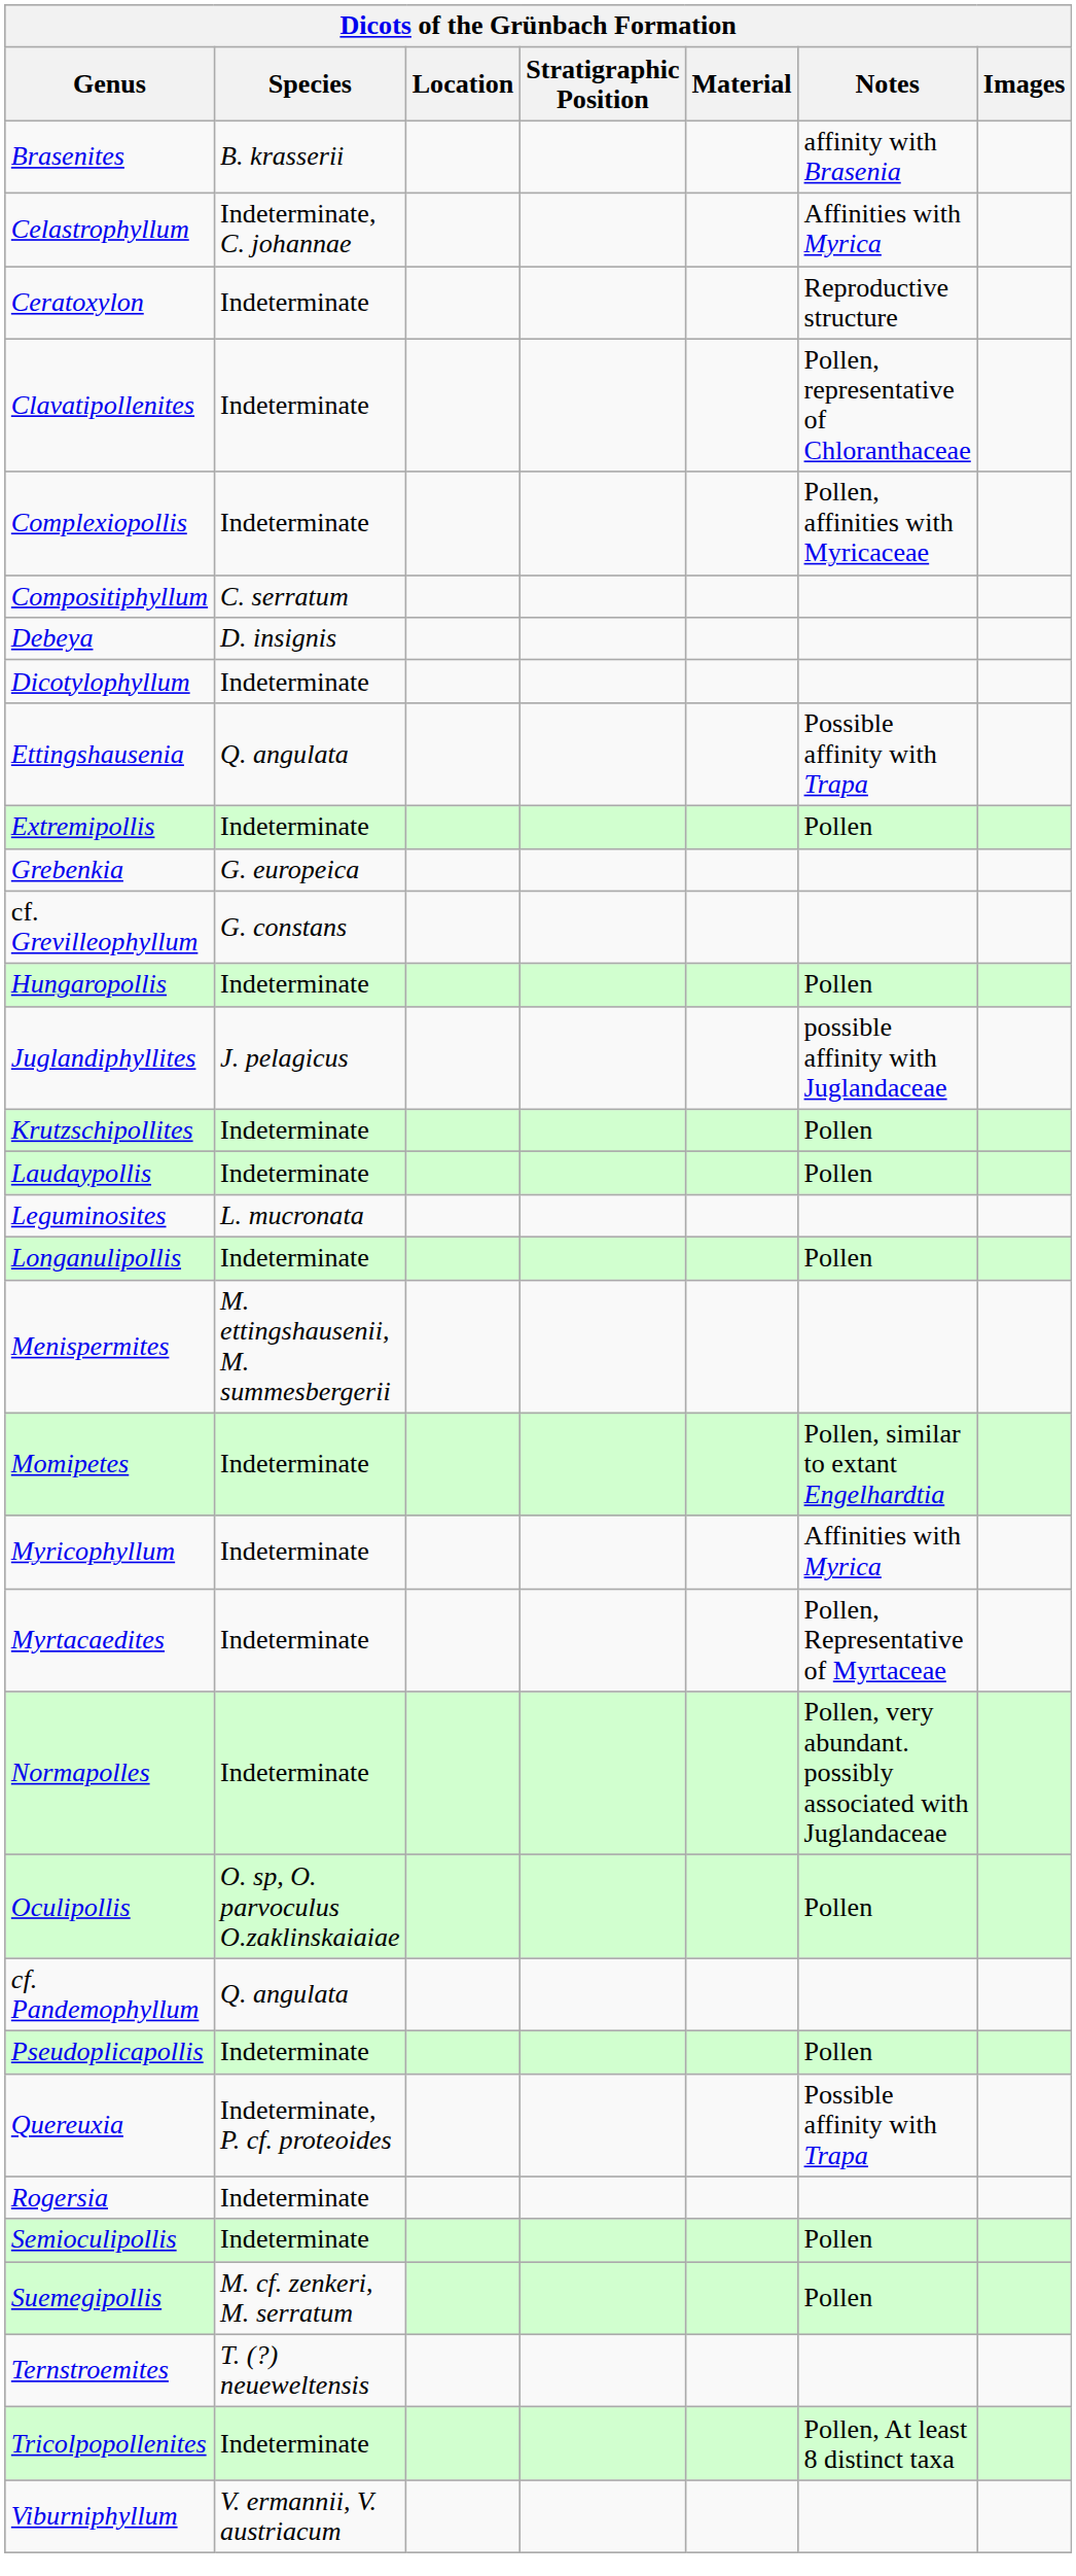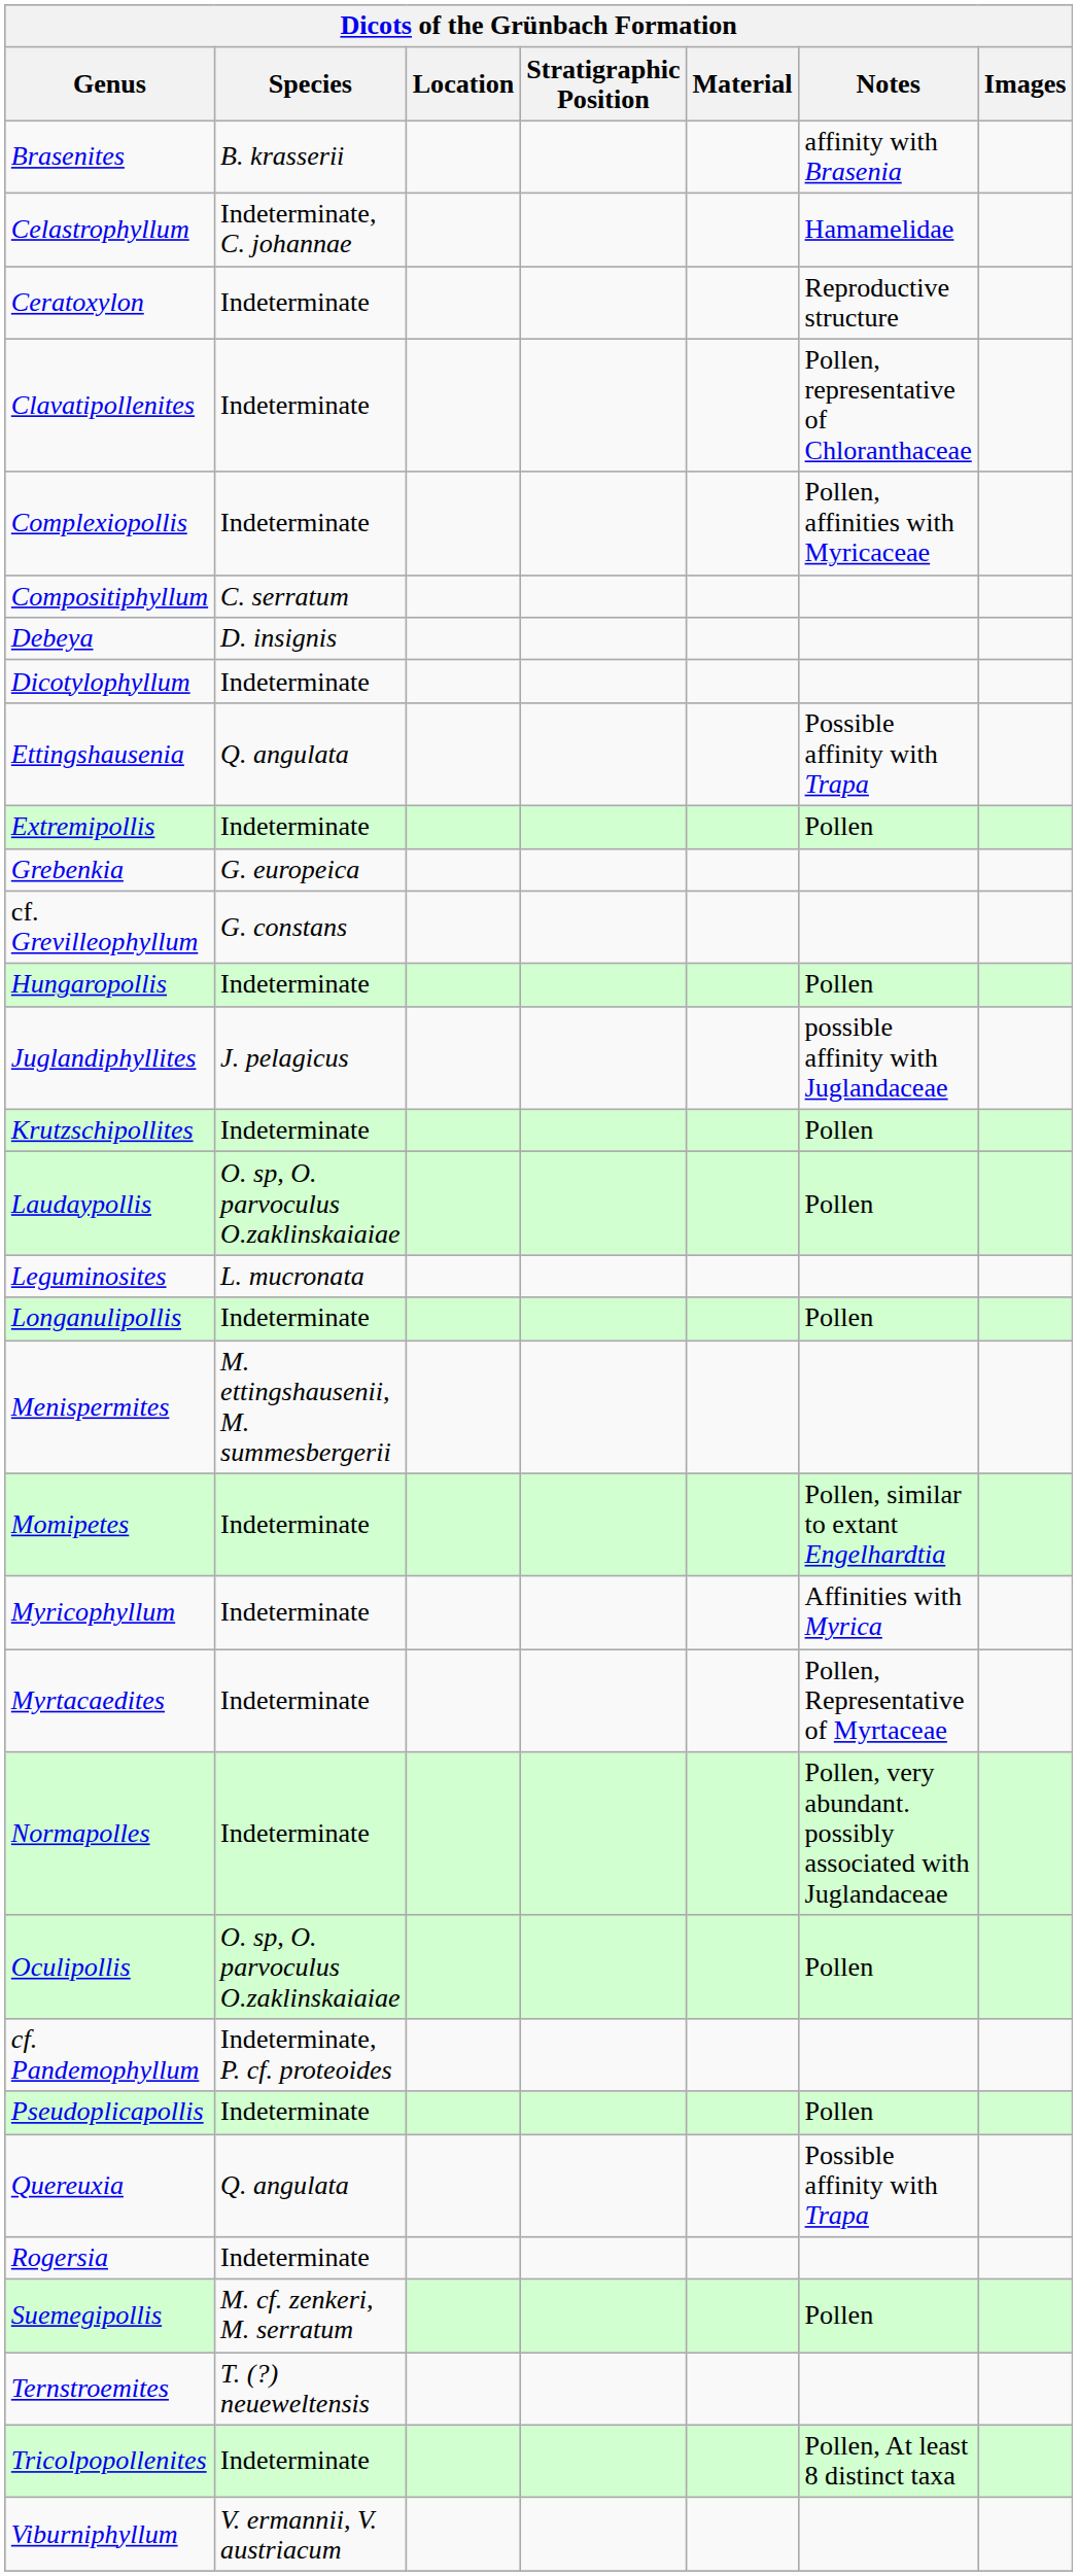 <table class="wikitable" style="margin:auto; width:100%;">
 <tr>
 <th colspan="7" style="text-align:center;"><strong><a href='#'>Dicots</a> of the Grünbach Formation</strong></th>
 </tr>
 <tr>
 <th>Genus</th>
 <th>Species</th>
 <th>Location</th>
 <th>Stratigraphic Position</th>
 <th>Material</th>
 <th>Notes</th>
 <th>Images</th>
 </tr>
 <tr>
 <td><em><a href='#'>Brasenites</a></em></td>
 <td><em>B. krasserii</em></td>
 <td></td>
 <td></td>
 <td></td>
 <td>affinity with <em><a href='#'>Brasenia</a></em></td>
 <td></td>
 </tr>
 <tr>
 <td><em><a href='#'>Celastrophyllum</a></em></td>
 <td>Indeterminate, <em>C. johannae</em></td>
 <td></td>
 <td></td>
 <td></td>
-<td>Affinities with <em><a href='#'>Myrica</a></em></td>
+<td><a href='#'>Hamamelidae</a></td>
 <td></td>
 </tr>
 <tr>
 <td><em><a href='#'>Ceratoxylon</a></em></td>
 <td>Indeterminate</td>
 <td></td>
 <td></td>
 <td></td>
 <td>Reproductive structure</td>
 <td></td>
 </tr>
 <tr>
 <td><em><a href='#'>Clavatipollenites</a></em></td>
 <td>Indeterminate</td>
 <td></td>
 <td></td>
 <td></td>
 <td>Pollen, representative of <a href='#'>Chloranthaceae</a></td>
 <td></td>
 </tr>
 <tr>
 <td><em><a href='#'>Complexiopollis</a></em></td>
 <td>Indeterminate</td>
 <td></td>
 <td></td>
 <td></td>
 <td>Pollen, affinities with <a href='#'>Myricaceae</a></td>
 <td></td>
 </tr>
 <tr>
 <td><em><a href='#'>Compositiphyllum</a></em></td>
 <td><em>C. serratum</em></td>
 <td></td>
 <td></td>
 <td></td>
 <td></td>
 <td></td>
 </tr>
 <tr>
 <td><em><a href='#'>Debeya</a></em></td>
 <td><em>D. insignis</em></td>
 <td></td>
 <td></td>
 <td></td>
 <td></td>
 <td></td>
 </tr>
 <tr>
 <td><em><a href='#'>Dicotylophyllum</a></em></td>
 <td>Indeterminate</td>
 <td></td>
 <td></td>
 <td></td>
 <td></td>
 <td></td>
 </tr>
 <tr>
 <td><em><a href='#'>Ettingshausenia</a></em></td>
 <td><em>Q. angulata</em></td>
 <td></td>
 <td></td>
 <td></td>
 <td>Possible affinity with <em><a href='#'>Trapa</a></em></td>
 <td></td>
 </tr>
 <tr>
 <td style="background:#D1FFCF;"><em><a href='#'>Extremipollis</a></em></td>
 <td style="background:#D1FFCF;">Indeterminate</td>
 <td style="background:#D1FFCF;"></td>
 <td style="background:#D1FFCF;"></td>
 <td style="background:#D1FFCF;"></td>
 <td style="background:#D1FFCF;">Pollen</td>
 <td style="background:#D1FFCF;"></td>
 </tr>
 <tr>
 <td><em><a href='#'>Grebenkia</a></em></td>
 <td><em>G. europeica</em></td>
 <td></td>
 <td></td>
 <td></td>
 <td></td>
 <td></td>
 </tr>
 <tr>
 <td>cf. <em><a href='#'>Grevilleophyllum</a></em></td>
 <td><em>G. constans</em></td>
 <td></td>
 <td></td>
 <td></td>
 <td></td>
 <td></td>
 </tr>
 <tr>
 <td style="background:#D1FFCF;"><em><a href='#'>Hungaropollis</a></em></td>
 <td style="background:#D1FFCF;">Indeterminate</td>
 <td style="background:#D1FFCF;"></td>
 <td style="background:#D1FFCF;"></td>
 <td style="background:#D1FFCF;"></td>
 <td style="background:#D1FFCF;">Pollen</td>
 <td style="background:#D1FFCF;"></td>
 </tr>
 <tr>
 <td><em><a href='#'>Juglandiphyllites</a></em></td>
 <td><em>J. pelagicus</em></td>
 <td></td>
 <td></td>
 <td></td>
 <td>possible affinity with <a href='#'>Juglandaceae</a></td>
 <td></td>
 </tr>
 <tr>
 <td style="background:#D1FFCF;"><em><a href='#'>Krutzschipollites</a></em></td>
 <td style="background:#D1FFCF;">Indeterminate</td>
 <td style="background:#D1FFCF;"></td>
 <td style="background:#D1FFCF;"></td>
 <td style="background:#D1FFCF;"></td>
 <td style="background:#D1FFCF;">Pollen</td>
 <td style="background:#D1FFCF;"></td>
 </tr>
 <tr>
 <td style="background:#D1FFCF;"><em><a href='#'>Laudaypollis</a></em></td>
-<td style="background:#D1FFCF;">Indeterminate</td>
+<td style="background:#D1FFCF;"><em>O. sp, O. parvoculus O.zaklinskaiaiae</em></td>
 <td style="background:#D1FFCF;"></td>
 <td style="background:#D1FFCF;"></td>
 <td style="background:#D1FFCF;"></td>
 <td style="background:#D1FFCF;">Pollen</td>
 <td style="background:#D1FFCF;"></td>
 </tr>
 <tr>
 <td><em><a href='#'>Leguminosites</a></em></td>
 <td><em>L. mucronata</em></td>
 <td></td>
 <td></td>
 <td></td>
 <td></td>
 <td></td>
 </tr>
 <tr>
 <td style="background:#D1FFCF;"><em><a href='#'>Longanulipollis</a></em></td>
 <td style="background:#D1FFCF;">Indeterminate</td>
 <td style="background:#D1FFCF;"></td>
 <td style="background:#D1FFCF;"></td>
 <td style="background:#D1FFCF;"></td>
 <td style="background:#D1FFCF;">Pollen</td>
 <td style="background:#D1FFCF;"></td>
 </tr>
 <tr>
 <td><em><a href='#'>Menispermites</a></em></td>
 <td><em>M. ettingshausenii, M. summesbergerii</em></td>
 <td></td>
 <td></td>
 <td></td>
 <td></td>
 <td></td>
 </tr>
 <tr>
 <td style="background:#D1FFCF;"><em><a href='#'>Momipetes</a></em></td>
 <td style="background:#D1FFCF;">Indeterminate</td>
 <td style="background:#D1FFCF;"></td>
 <td style="background:#D1FFCF;"></td>
 <td style="background:#D1FFCF;"></td>
 <td style="background:#D1FFCF;">Pollen, similar to extant <em><a href='#'>Engelhardtia</a></em></td>
 <td style="background:#D1FFCF;"></td>
 </tr>
 <tr>
 <td><em><a href='#'>Myricophyllum</a></em></td>
 <td>Indeterminate</td>
 <td></td>
 <td></td>
 <td></td>
 <td>Affinities with <em><a href='#'>Myrica</a></em></td>
 <td></td>
 </tr>
 <tr>
 <td><em><a href='#'>Myrtacaedites</a></em></td>
 <td>Indeterminate</td>
 <td></td>
 <td></td>
 <td></td>
 <td>Pollen, Representative of <a href='#'>Myrtaceae</a></td>
 <td></td>
 </tr>
 <tr>
 <td style="background:#D1FFCF;"><em><a href='#'>Normapolles</a></em></td>
 <td style="background:#D1FFCF;">Indeterminate</td>
 <td style="background:#D1FFCF;"></td>
 <td style="background:#D1FFCF;"></td>
 <td style="background:#D1FFCF;"></td>
 <td style="background:#D1FFCF;">Pollen, very abundant. possibly associated with Juglandaceae</td>
 <td style="background:#D1FFCF;"></td>
 </tr>
 <tr>
 <td style="background:#D1FFCF;"><em><a href='#'>Oculipollis</a></em></td>
 <td style="background:#D1FFCF;"><em>O. sp, O. parvoculus O.zaklinskaiaiae</em></td>
 <td style="background:#D1FFCF;"></td>
 <td style="background:#D1FFCF;"></td>
 <td style="background:#D1FFCF;"></td>
 <td style="background:#D1FFCF;">Pollen</td>
 <td style="background:#D1FFCF;"></td>
 </tr>
 <tr>
 <td><em>cf. <a href='#'>Pandemophyllum</a></em></td>
-<td><em>Q. angulata</em></td>
+<td>Indeterminate, <em>P. cf. proteoides</em></td>
 <td></td>
 <td></td>
 <td></td>
 <td></td>
 <td></td>
 </tr>
 <tr>
 <td style="background:#D1FFCF;"><em><a href='#'>Pseudoplicapollis</a></em></td>
 <td style="background:#D1FFCF;">Indeterminate</td>
 <td style="background:#D1FFCF;"></td>
 <td style="background:#D1FFCF;"></td>
 <td style="background:#D1FFCF;"></td>
 <td style="background:#D1FFCF;">Pollen</td>
 <td style="background:#D1FFCF;"></td>
 </tr>
 <tr>
 <td><em><a href='#'>Quereuxia</a></em></td>
-<td>Indeterminate, <em>P. cf. proteoides</em></td>
+<td><em>Q. angulata</em></td>
 <td></td>
 <td></td>
 <td></td>
 <td>Possible affinity with <em><a href='#'>Trapa</a></em></td>
 <td></td>
 </tr>
 <tr>
 <td><em><a href='#'>Rogersia</a></em></td>
 <td>Indeterminate</td>
 <td></td>
 <td></td>
 <td></td>
 <td></td>
 <td></td>
-</tr>
-<tr>
-<td style="background:#D1FFCF;"><em><a href='#'>Semioculipollis</a></em></td>
-<td style="background:#D1FFCF;">Indeterminate</td>
-<td style="background:#D1FFCF;"></td>
-<td style="background:#D1FFCF;"></td>
-<td style="background:#D1FFCF;"></td>
-<td style="background:#D1FFCF;">Pollen</td>
-<td style="background:#D1FFCF;"></td>
 </tr>
 <tr>
 <td style="background:#D1FFCF;"><em><a href='#'>Suemegipollis</a></em></td>
 <td><em>M. cf. zenkeri, M. serratum</em></td>
 <td style="background:#D1FFCF;"></td>
 <td style="background:#D1FFCF;"></td>
 <td style="background:#D1FFCF;"></td>
 <td style="background:#D1FFCF;">Pollen</td>
 <td style="background:#D1FFCF;"></td>
 </tr>
 <tr>
 <td><em><a href='#'>Ternstroemites</a></em></td>
 <td><em>T. (?) neueweltensis</em></td>
 <td></td>
 <td></td>
 <td></td>
 <td></td>
 <td></td>
 </tr>
 <tr>
 <td style="background:#D1FFCF;"><em><a href='#'>Tricolpopollenites</a></em></td>
 <td style="background:#D1FFCF;">Indeterminate</td>
 <td style="background:#D1FFCF;"></td>
 <td style="background:#D1FFCF;"></td>
 <td style="background:#D1FFCF;"></td>
 <td style="background:#D1FFCF;">Pollen, At least 8 distinct taxa</td>
 <td style="background:#D1FFCF;"></td>
 </tr>
 <tr>
 <td><em><a href='#'>Viburniphyllum</a></em></td>
 <td><em>V. ermannii, V. austriacum</em></td>
 <td></td>
 <td></td>
 <td></td>
 <td></td>
 <td></td>
 </tr>
 </table>
